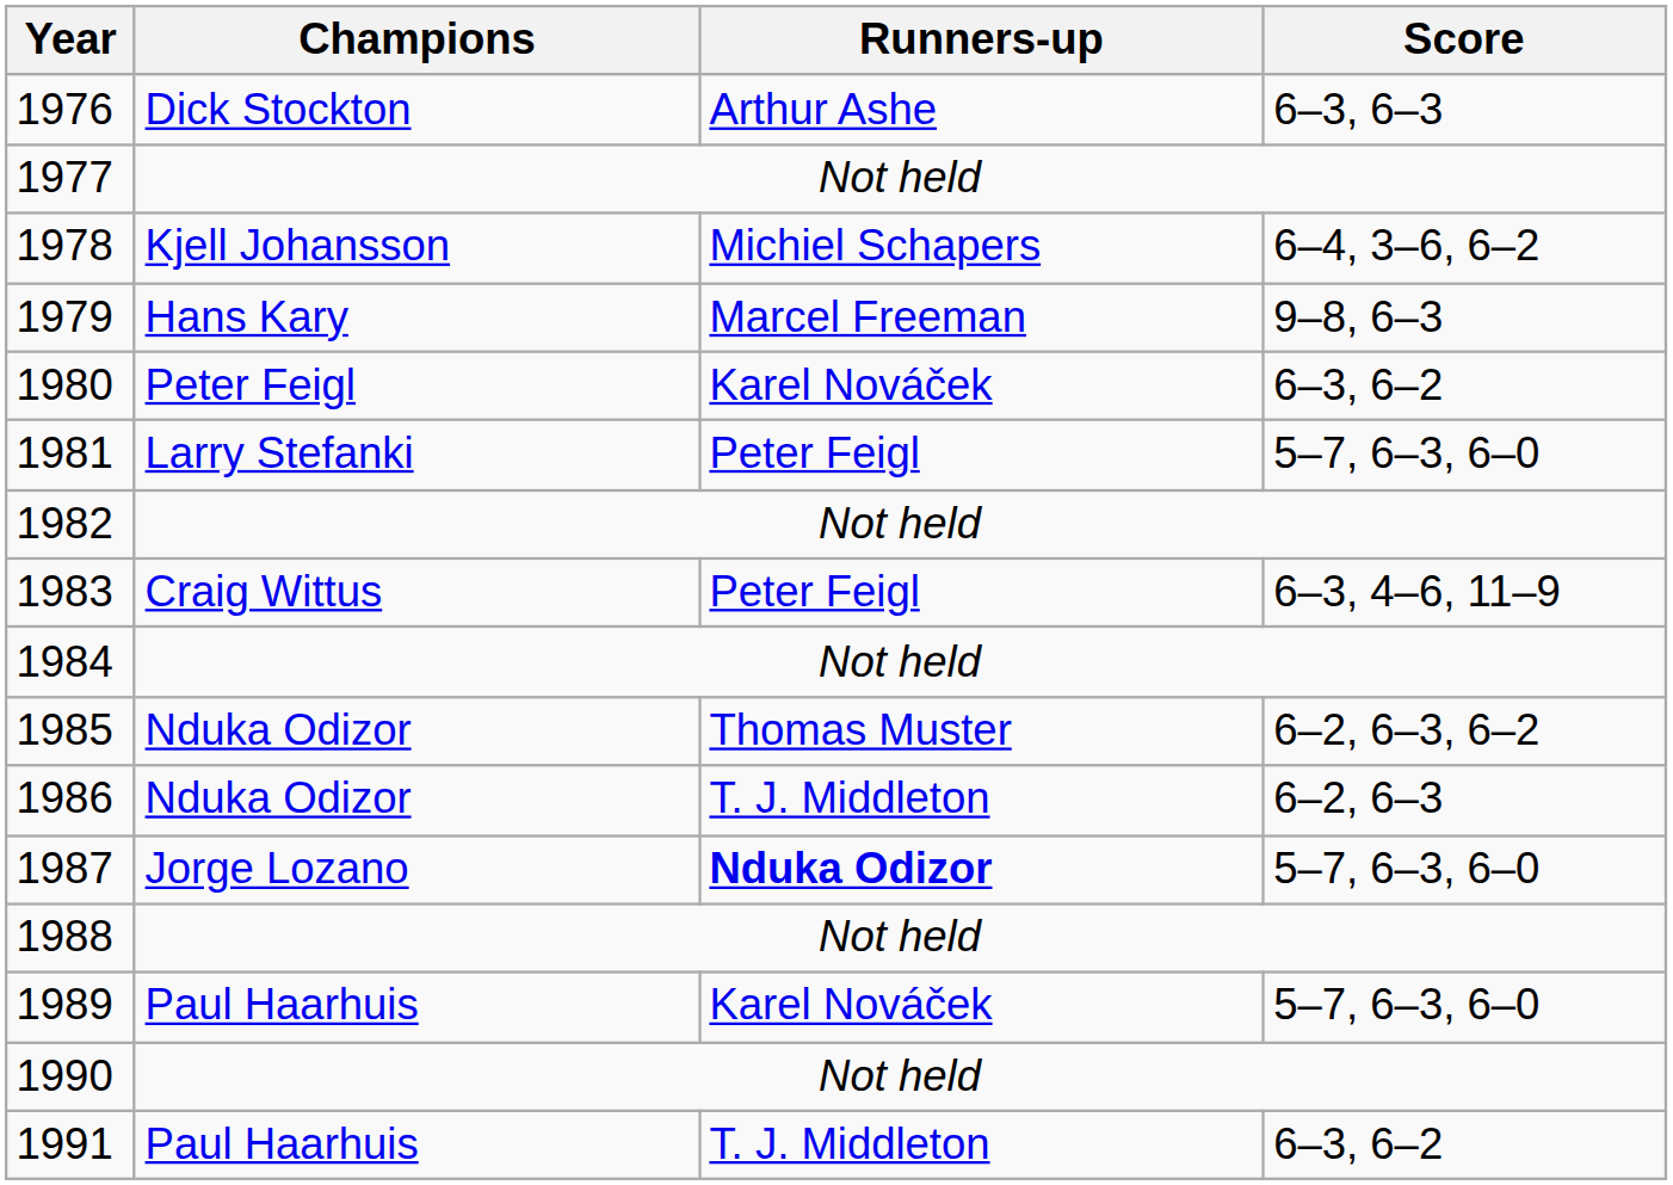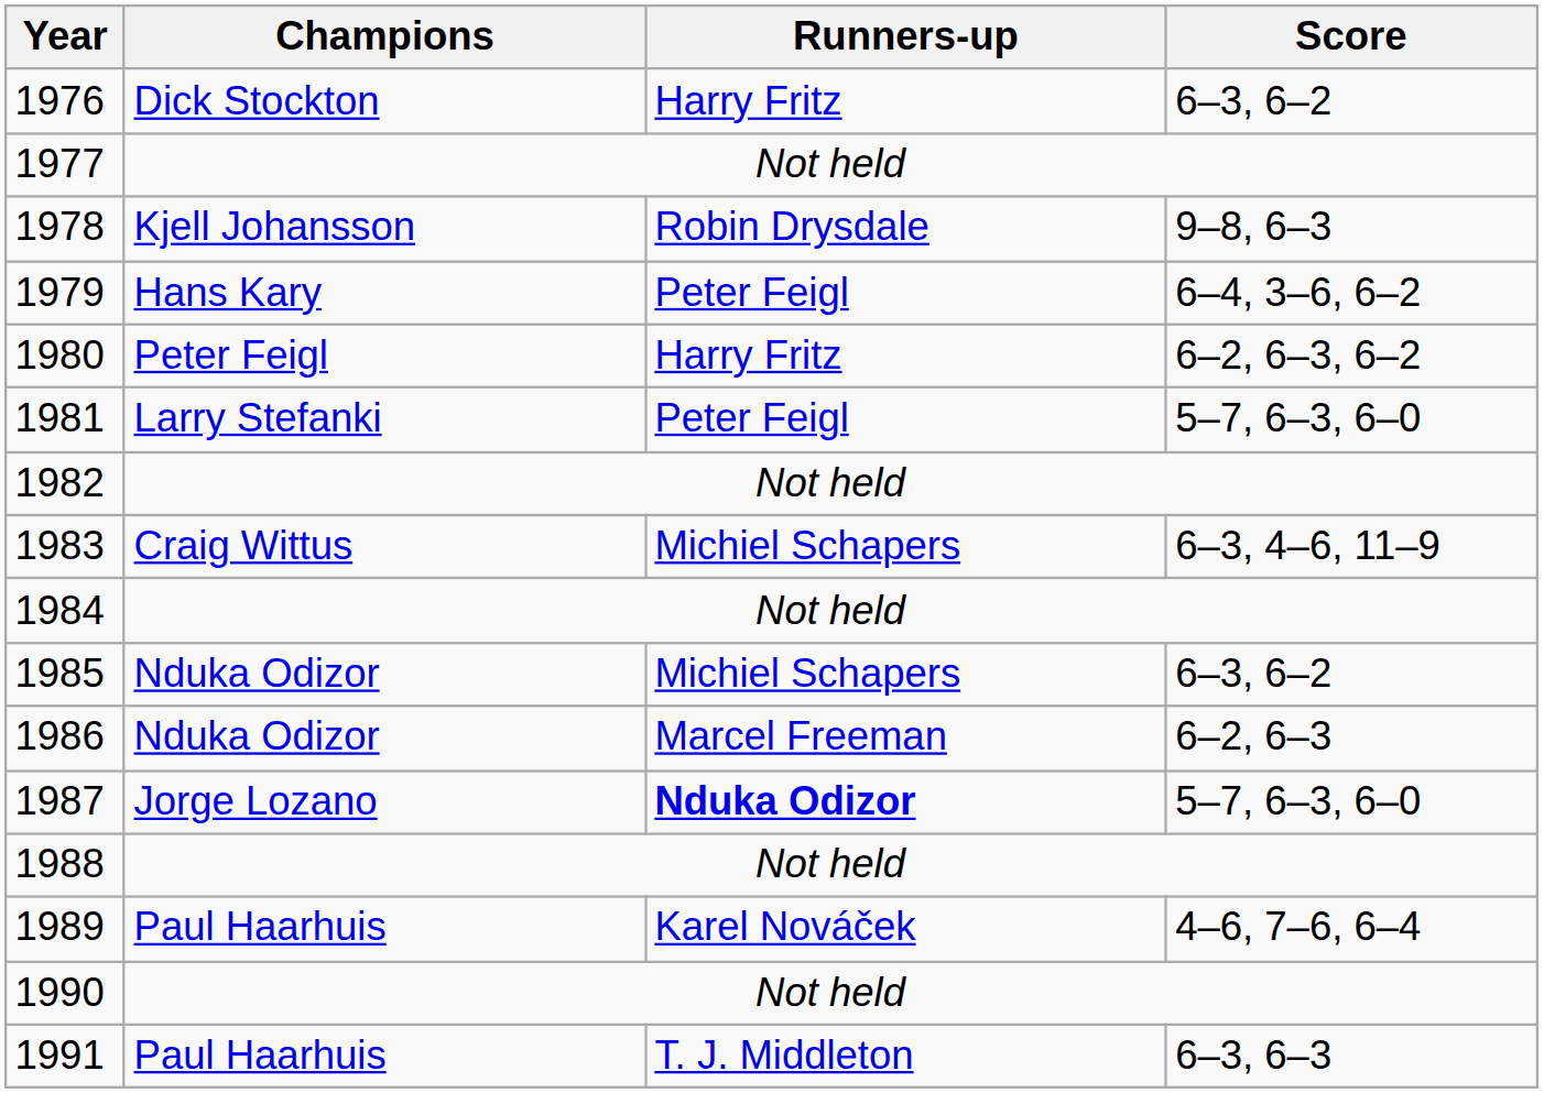 <table class="wikitable">
 <tr>
 <th style="width:40px">Year</th>
 <th style="width:200px">Champions</th>
 <th style="width:200px">Runners-up</th>
 <th style="width:140px" class="unsortable">Score</th>
 </tr>
 <tr>
 <td>1976</td>
 <td> <a href='#'>Dick Stockton</a></td>
-<td> <a href='#'>Arthur Ashe</a></td>
-<td>6–3, 6–3</td>
+<td> <a href='#'>Harry Fritz</a></td>
+<td>6–3, 6–2</td>
 </tr>
 <tr>
 <td>1977</td>
 <td colspan=3 align=center><em>Not held</em></td>
 </tr>
 <tr>
 <td>1978</td>
 <td> <a href='#'>Kjell Johansson</a></td>
-<td> <a href='#'>Michiel Schapers</a></td>
-<td>6–4, 3–6, 6–2</td>
+<td> <a href='#'>Robin Drysdale</a></td>
+<td>9–8, 6–3</td>
 </tr>
 <tr>
 <td>1979</td>
 <td> <a href='#'>Hans Kary</a></td>
-<td> <a href='#'>Marcel Freeman</a></td>
-<td>9–8, 6–3</td>
+<td> <a href='#'>Peter Feigl</a></td>
+<td>6–4, 3–6, 6–2</td>
 </tr>
 <tr>
 <td>1980</td>
 <td> <a href='#'>Peter Feigl</a></td>
-<td> <a href='#'>Karel Nováček</a></td>
-<td>6–3, 6–2</td>
+<td> <a href='#'>Harry Fritz</a></td>
+<td>6–2, 6–3, 6–2</td>
 </tr>
 <tr>
 <td>1981</td>
 <td> <a href='#'>Larry Stefanki</a></td>
 <td> <a href='#'>Peter Feigl</a></td>
 <td>5–7, 6–3, 6–0</td>
 </tr>
 <tr>
 <td>1982</td>
 <td colspan=3 align=center><em>Not held</em></td>
 </tr>
 <tr>
 <td>1983</td>
 <td> <a href='#'>Craig Wittus</a></td>
-<td> <a href='#'>Peter Feigl</a></td>
+<td> <a href='#'>Michiel Schapers</a></td>
 <td>6–3, 4–6, 11–9</td>
 </tr>
 <tr>
 <td>1984</td>
 <td colspan=3 align=center><em>Not held</em></td>
 </tr>
 <tr>
 <td>1985</td>
 <td> <a href='#'>Nduka Odizor</a></td>
-<td> <a href='#'>Thomas Muster</a></td>
-<td>6–2, 6–3, 6–2</td>
+<td> <a href='#'>Michiel Schapers</a></td>
+<td>6–3, 6–2</td>
 </tr>
 <tr>
 <td>1986</td>
 <td> <a href='#'>Nduka Odizor</a></td>
-<td> <a href='#'>T. J. Middleton</a></td>
+<td> <a href='#'>Marcel Freeman</a></td>
 <td>6–2, 6–3</td>
 </tr>
 <tr>
 <td>1987</td>
 <td> <a href='#'>Jorge Lozano</a></td>
 <td><strong> <a href='#'>Nduka Odizor</a></strong></td>
 <td>5–7, 6–3, 6–0</td>
 </tr>
 <tr>
 <td>1988</td>
 <td colspan=3 align=center><em>Not held</em></td>
 </tr>
 <tr>
 <td>1989</td>
 <td> <a href='#'>Paul Haarhuis</a></td>
 <td> <a href='#'>Karel Nováček</a></td>
-<td>5–7, 6–3, 6–0</td>
+<td>4–6, 7–6, 6–4</td>
 </tr>
 <tr>
 <td>1990</td>
 <td colspan=3 align=center><em>Not held</em></td>
 </tr>
 <tr>
 <td>1991</td>
 <td> <a href='#'>Paul Haarhuis</a></td>
 <td> <a href='#'>T. J. Middleton</a></td>
-<td>6–3, 6–2</td>
+<td>6–3, 6–3</td>
 </tr>
 </table>
